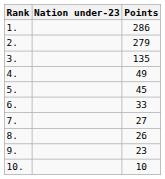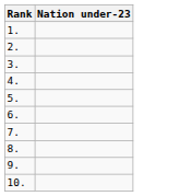 <table class="wikitable sortable">
 <tr>
 <th>Rank</th>
 <th>Nation under-23</th>
-<th>Points</th>
 </tr>
 <tr>
 <td>1.</td>
 <td></td>
-<td align=center>286</td>
 </tr>
 <tr>
 <td>2.</td>
 <td></td>
-<td align=center>279</td>
 </tr>
 <tr>
 <td>3.</td>
 <td></td>
-<td align=center>135</td>
 </tr>
 <tr>
 <td>4.</td>
 <td></td>
-<td align=center>49</td>
 </tr>
 <tr>
 <td>5.</td>
 <td></td>
-<td align=center>45</td>
 </tr>
 <tr>
 <td>6.</td>
 <td></td>
-<td align=center>33</td>
 </tr>
 <tr>
 <td>7.</td>
 <td></td>
-<td align=center>27</td>
 </tr>
 <tr>
 <td>8.</td>
 <td></td>
-<td align=center>26</td>
 </tr>
 <tr>
 <td>9.</td>
 <td></td>
-<td align=center>23</td>
 </tr>
 <tr>
 <td>10.</td>
 <td></td>
-<td align=center>10</td>
 </tr>
 </table>
